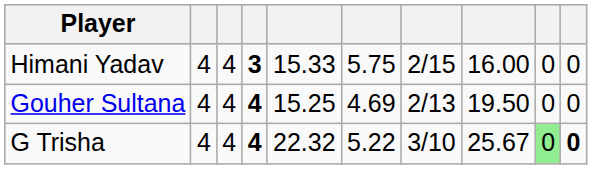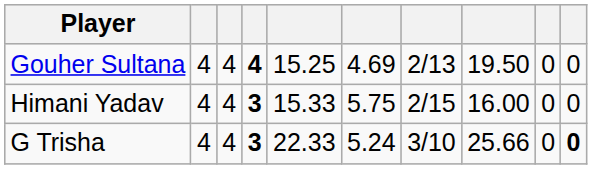 <table class="wikitable sortable" style="text-align: center;">
 <tr>
 <th class="unsortable">Player</th>
 <th></th>
 <th></th>
 <th></th>
 <th></th>
 <th></th>
 <th></th>
 <th></th>
 <th></th>
 <th></th>
 </tr>
 <tr>
+<td style="text-align:left"><a href='#'>Gouher Sultana</a></td>
+<td style="text-align:left">4</td>
+<td>4</td>
+<td><strong>4</strong></td>
+<td>15.25</td>
+<td>4.69</td>
+<td>2/13</td>
+<td>19.50</td>
+<td>0</td>
+<td>0</td>
+</tr>
+<tr>
 <td style="text-align:left">Himani Yadav</td>
 <td style="text-align:left">4</td>
 <td>4</td>
 <td><strong>3</strong></td>
 <td>15.33</td>
 <td>5.75</td>
 <td>2/15</td>
 <td>16.00</td>
 <td>0</td>
 <td>0</td>
 </tr>
 <tr>
-<td style="text-align:left"><a href='#'>Gouher Sultana</a></td>
-<td style="text-align:left">4</td>
-<td>4</td>
-<td><strong>4</strong></td>
-<td>15.25</td>
-<td>4.69</td>
-<td>2/13</td>
-<td>19.50</td>
-<td>0</td>
-<td>0</td>
-</tr>
-<tr>
 <td style="text-align:left">G Trisha</td>
 <td style="text-align:left">4</td>
 <td>4</td>
-<td><strong>4</strong></td>
-<td>22.32</td>
-<td>5.22</td>
+<td><strong>3</strong></td>
+<td>22.33</td>
+<td>5.24</td>
 <td>3/10</td>
-<td>25.67</td>
-<td style="background: lightgreen;">0</td>
+<td>25.66</td>
+<td>0</td>
 <td><strong>0</strong></td>
 </tr>
 </table>
